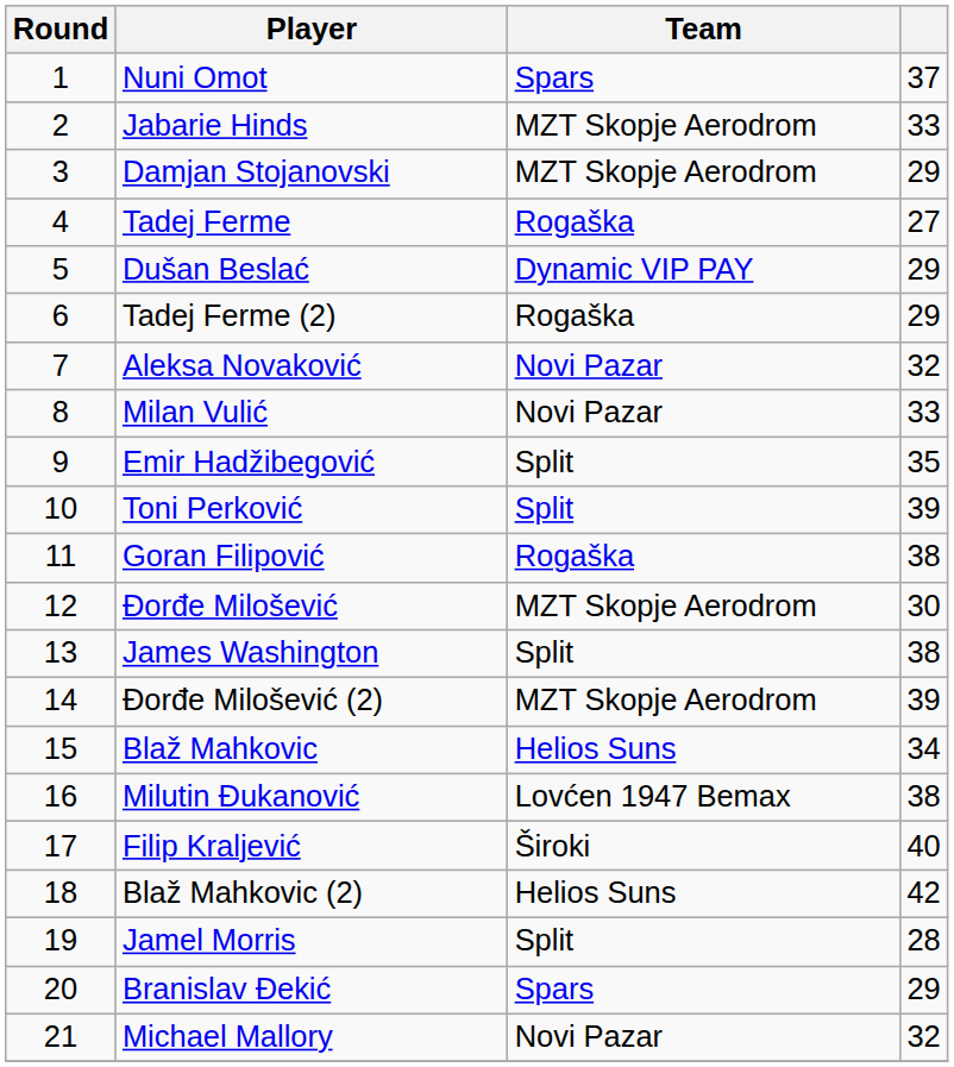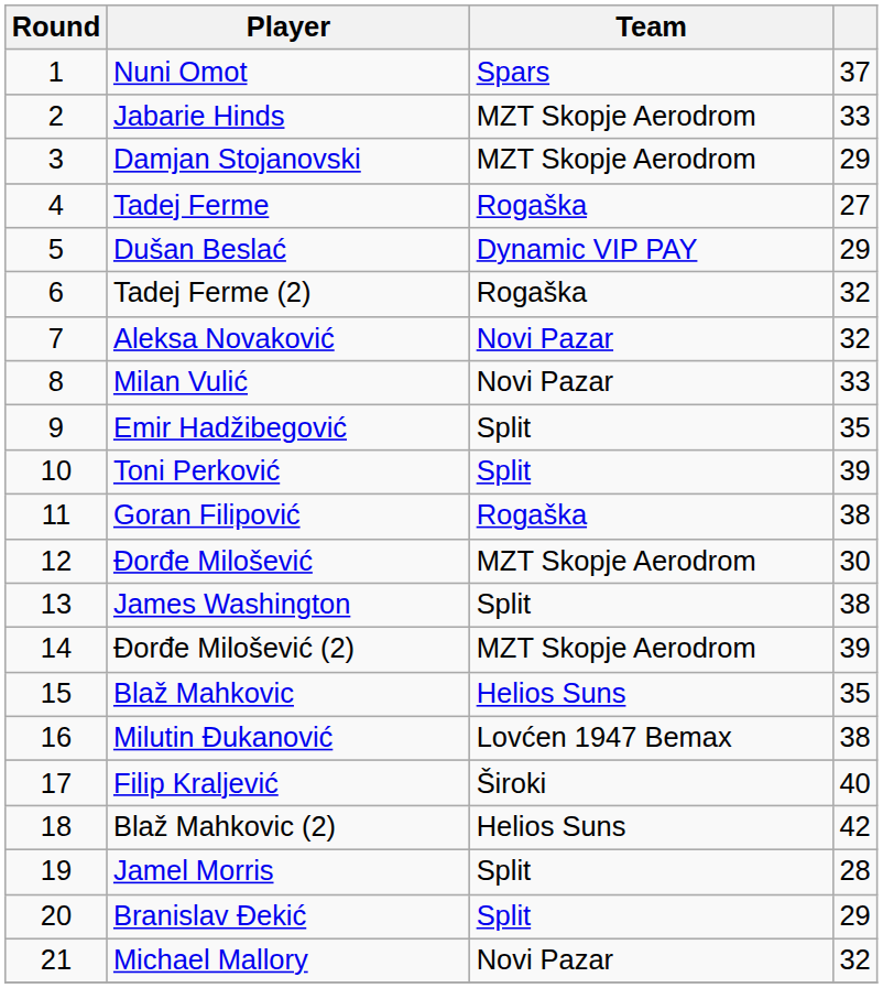 <table class="wikitable sortable" style="text-align: center;">
 <tr>
 <th>Round</th>
 <th style="width:200px;">Player</th>
 <th style="width:200px;">Team</th>
 <th><a href='#'></a></th>
 </tr>
 <tr>
 <td>1</td>
 <td align="left"> <a href='#'>Nuni Omot</a></td>
 <td align="left"> <a href='#'>Spars</a></td>
 <td>37</td>
 </tr>
 <tr>
 <td>2</td>
 <td align="left"> <a href='#'>Jabarie Hinds</a></td>
 <td align="left"> MZT Skopje Aerodrom</td>
 <td>33</td>
 </tr>
 <tr>
 <td>3</td>
 <td align="left"> <a href='#'>Damjan Stojanovski</a></td>
 <td align="left"> MZT Skopje Aerodrom</td>
 <td>29</td>
 </tr>
 <tr>
 <td>4</td>
 <td align="left"> <a href='#'>Tadej Ferme</a></td>
 <td align="left"> <a href='#'>Rogaška</a></td>
 <td>27</td>
 </tr>
 <tr>
 <td>5</td>
 <td align="left"> <a href='#'>Dušan Beslać</a></td>
 <td align="left"> <a href='#'>Dynamic VIP PAY</a></td>
 <td>29</td>
 </tr>
 <tr>
 <td>6</td>
 <td align="left"> Tadej Ferme (2)</td>
 <td align="left"> Rogaška</td>
-<td>29</td>
+<td>32</td>
 </tr>
 <tr>
 <td>7</td>
 <td align="left"> <a href='#'>Aleksa Novaković</a></td>
 <td align="left"> <a href='#'>Novi Pazar</a></td>
 <td>32</td>
 </tr>
 <tr>
 <td>8</td>
 <td align="left"> <a href='#'>Milan Vulić</a></td>
 <td align="left"> Novi Pazar</td>
 <td>33</td>
 </tr>
 <tr>
 <td>9</td>
 <td align="left"> <a href='#'>Emir Hadžibegović</a></td>
 <td align="left"> Split</td>
 <td>35</td>
 </tr>
 <tr>
 <td>10</td>
 <td align="left"> <a href='#'>Toni Perković</a></td>
 <td align="left"> <a href='#'>Split</a></td>
 <td>39</td>
 </tr>
 <tr>
 <td>11</td>
 <td align="left"> <a href='#'>Goran Filipović</a></td>
 <td align="left"> <a href='#'>Rogaška</a></td>
 <td>38</td>
 </tr>
 <tr>
 <td>12</td>
 <td align="left"> <a href='#'>Đorđe Milošević</a></td>
 <td align="left"> MZT Skopje Aerodrom</td>
 <td>30</td>
 </tr>
 <tr>
 <td>13</td>
 <td align="left"> <a href='#'>James Washington</a></td>
 <td align="left"> Split</td>
 <td>38</td>
 </tr>
 <tr>
 <td>14</td>
 <td align="left"> Đorđe Milošević (2)</td>
 <td align="left"> MZT Skopje Aerodrom</td>
 <td>39</td>
 </tr>
 <tr>
 <td>15</td>
 <td align="left"> <a href='#'>Blaž Mahkovic</a></td>
 <td align="left"> <a href='#'>Helios Suns</a></td>
-<td>34</td>
+<td>35</td>
 </tr>
 <tr>
 <td>16</td>
 <td align="left"> <a href='#'>Milutin Đukanović</a></td>
 <td align="left"> Lovćen 1947 Bemax</td>
 <td>38</td>
 </tr>
 <tr>
 <td>17</td>
 <td align="left"> <a href='#'>Filip Kraljević</a></td>
 <td align="left"> Široki</td>
 <td>40</td>
 </tr>
 <tr>
 <td>18</td>
 <td align="left"> Blaž Mahkovic (2)</td>
 <td align="left"> Helios Suns</td>
 <td>42</td>
 </tr>
 <tr>
 <td>19</td>
 <td align="left"> <a href='#'>Jamel Morris</a></td>
 <td align="left"> Split</td>
 <td>28</td>
 </tr>
 <tr>
 <td>20</td>
 <td align="left"> <a href='#'>Branislav Đekić</a></td>
-<td align="left"> <a href='#'>Spars</a></td>
+<td align="left"> <a href='#'>Split</a></td>
 <td>29</td>
 </tr>
 <tr>
 <td>21</td>
 <td align="left"> <a href='#'>Michael Mallory</a></td>
 <td align="left"> Novi Pazar</td>
 <td>32</td>
 </tr>
 <tr>
 </tr>
 </table>
